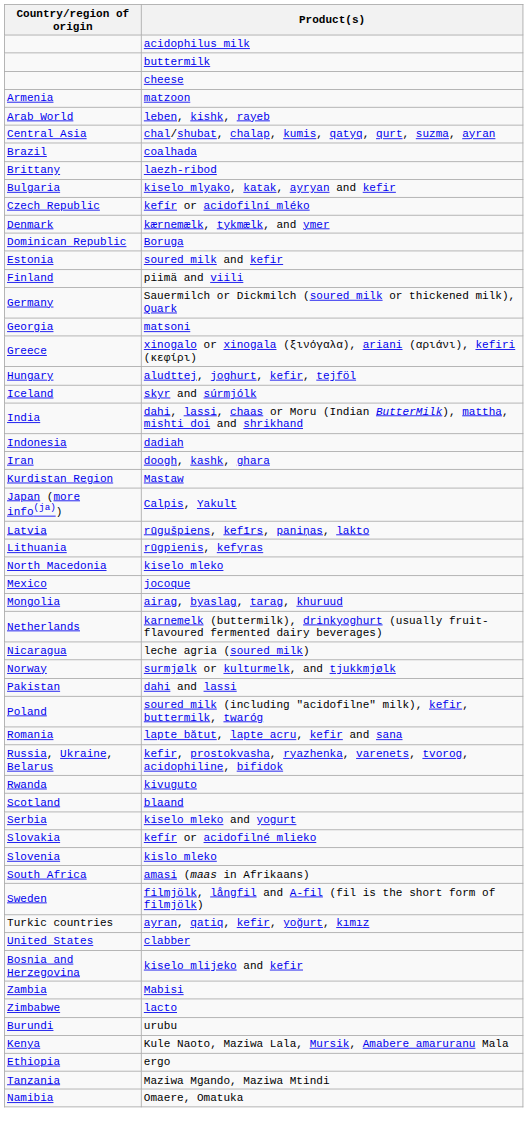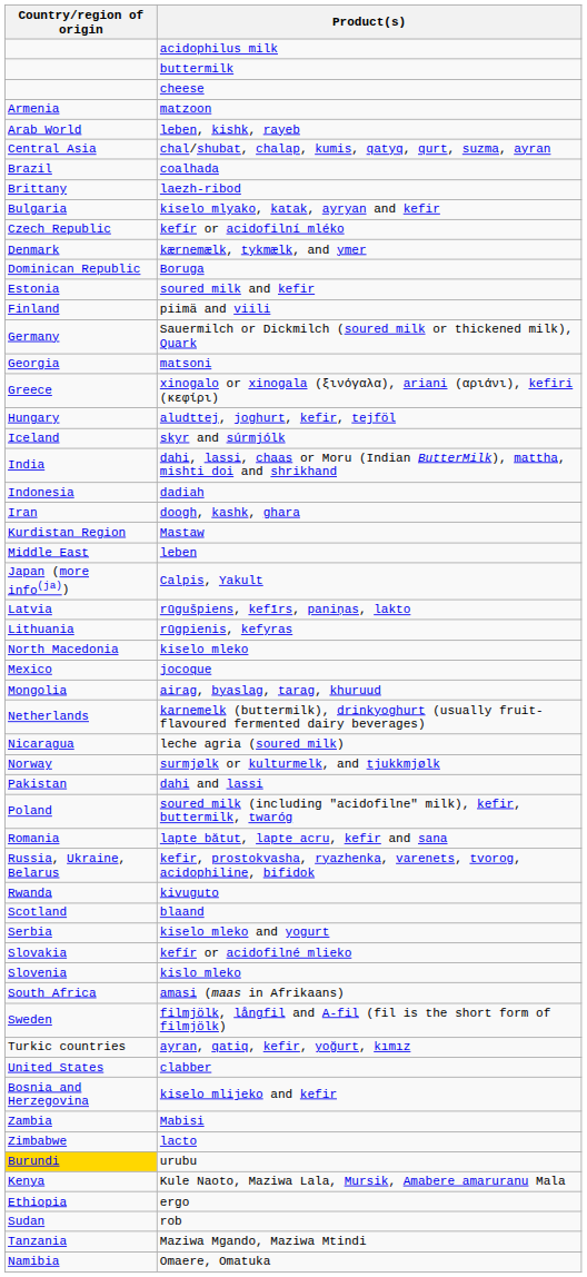 <table class="wikitable sortable">
 <tr>
 <th>Country/region of origin</th>
 <th>Product(s)</th>
 </tr>
 <tr>
 <td></td>
 <td><a href='#'>acidophilus milk</a></td>
 </tr>
 <tr>
 <td></td>
 <td><a href='#'>buttermilk</a></td>
 </tr>
 <tr>
 <td></td>
 <td><a href='#'>cheese</a></td>
 </tr>
 <tr>
 <td><a href='#'>Armenia</a></td>
 <td><a href='#'>matzoon</a></td>
 </tr>
 <tr>
 <td><a href='#'>Arab World</a></td>
 <td><a href='#'>leben</a>, <a href='#'>kishk</a>, <a href='#'>rayeb</a></td>
 </tr>
 <tr>
 <td><a href='#'>Central Asia</a></td>
 <td><a href='#'>chal</a>/<a href='#'>shubat</a>, <a href='#'>chalap</a>, <a href='#'>kumis</a>, <a href='#'>qatyq</a>, <a href='#'>qurt</a>, <a href='#'>suzma</a>, <a href='#'>ayran</a></td>
 </tr>
 <tr>
 <td><a href='#'>Brazil</a></td>
 <td><a href='#'>coalhada</a></td>
 </tr>
 <tr>
 <td><a href='#'>Brittany</a></td>
 <td><a href='#'>laezh-ribod</a></td>
 </tr>
 <tr>
 <td><a href='#'>Bulgaria</a></td>
 <td><a href='#'>kiselo mlyako</a>, <a href='#'>katak</a>, <a href='#'>ayryan</a> and <a href='#'>kefir</a></td>
 </tr>
 <tr>
 <td><a href='#'>Czech Republic</a></td>
 <td><a href='#'>kefír</a> or <a href='#'>acidofilní mléko</a></td>
 </tr>
 <tr>
 <td><a href='#'>Denmark</a></td>
 <td><a href='#'>kærnemælk</a>, <a href='#'>tykmælk</a>, and <a href='#'>ymer</a></td>
 </tr>
 <tr>
 <td><a href='#'>Dominican Republic</a></td>
 <td><a href='#'>Boruga</a></td>
 </tr>
 <tr>
 <td><a href='#'>Estonia</a></td>
 <td><a href='#'>soured milk</a> and <a href='#'>kefir</a></td>
 </tr>
 <tr>
 <td><a href='#'>Finland</a></td>
 <td>piimä and <a href='#'>viili</a></td>
 </tr>
 <tr>
 <td><a href='#'>Germany</a></td>
 <td>Sauermilch or Dickmilch (<a href='#'>soured milk</a> or thickened milk), <a href='#'>Quark</a></td>
 </tr>
 <tr>
 <td><a href='#'>Georgia</a></td>
 <td><a href='#'>matsoni</a></td>
 </tr>
 <tr>
 <td><a href='#'>Greece</a></td>
 <td><a href='#'>xinogalo</a> or <a href='#'>xinogala</a> (ξινόγαλα), <a href='#'>ariani</a> (αριάνι), <a href='#'>kefiri</a> (κεφίρι)</td>
 </tr>
 <tr>
 <td><a href='#'>Hungary</a></td>
 <td><a href='#'>aludttej</a>, <a href='#'>joghurt</a>, <a href='#'>kefir</a>, <a href='#'>tejföl</a></td>
 </tr>
 <tr>
 <td><a href='#'>Iceland</a></td>
 <td><a href='#'>skyr</a> and <a href='#'>súrmjólk</a></td>
 </tr>
 <tr>
 <td><a href='#'>India</a></td>
 <td><a href='#'>dahi</a>, <a href='#'>lassi</a>, <a href='#'>chaas</a> or Moru (Indian <em><a href='#'>ButterMilk</a></em>), <a href='#'>mattha</a>, <a href='#'>mishti doi</a> and <a href='#'>shrikhand</a></td>
 </tr>
 <tr>
 <td><a href='#'>Indonesia</a></td>
 <td><a href='#'>dadiah</a></td>
 </tr>
 <tr>
 <td><a href='#'>Iran</a></td>
 <td><a href='#'>doogh</a>, <a href='#'>kashk</a>, <a href='#'>ghara</a></td>
 </tr>
 <tr>
 <td><a href='#'>Kurdistan Region</a></td>
 <td><a href='#'>Mastaw</a></td>
+</tr>
+<tr>
+<td><a href='#'>Middle East</a></td>
+<td><a href='#'>leben</a></td>
 </tr>
 <tr>
 <td><a href='#'>Japan</a> (<a href='#'>more info<sup>(ja)</sup></a>)</td>
 <td><a href='#'>Calpis</a>, <a href='#'>Yakult</a></td>
 </tr>
 <tr>
 <td><a href='#'>Latvia</a></td>
 <td><a href='#'>rūgušpiens</a>, <a href='#'>kefīrs</a>, <a href='#'>paniņas</a>, <a href='#'>lakto</a></td>
 </tr>
 <tr>
 <td><a href='#'>Lithuania</a></td>
 <td><a href='#'>rūgpienis</a>, <a href='#'>kefyras</a></td>
 </tr>
 <tr>
 <td><a href='#'>North Macedonia</a></td>
 <td><a href='#'>kiselo mleko</a></td>
 </tr>
 <tr>
 <td><a href='#'>Mexico</a></td>
 <td><a href='#'>jocoque</a></td>
 </tr>
 <tr>
 <td><a href='#'>Mongolia</a></td>
 <td><a href='#'>airag</a>, <a href='#'>byaslag</a>, <a href='#'>tarag</a>, <a href='#'>khuruud</a></td>
 </tr>
 <tr>
 <td><a href='#'>Netherlands</a></td>
 <td><a href='#'>karnemelk</a> (buttermilk), <a href='#'>drinkyoghurt</a> (usually fruit-flavoured fermented dairy beverages)</td>
 </tr>
 <tr>
 <td><a href='#'>Nicaragua</a></td>
 <td>leche agria (<a href='#'>soured milk</a>)</td>
 </tr>
 <tr>
 <td><a href='#'>Norway</a></td>
 <td><a href='#'>surmjølk</a> or <a href='#'>kulturmelk</a>, and <a href='#'>tjukkmjølk</a></td>
 </tr>
 <tr>
 <td><a href='#'>Pakistan</a></td>
 <td><a href='#'>dahi</a> and <a href='#'>lassi</a></td>
 </tr>
 <tr>
 <td><a href='#'>Poland</a></td>
 <td><a href='#'>soured milk</a> (including "acidofilne" milk), <a href='#'>kefir</a>, <a href='#'>buttermilk</a>, <a href='#'>twaróg</a></td>
 </tr>
 <tr>
 <td><a href='#'>Romania</a></td>
 <td><a href='#'>lapte bătut</a>, <a href='#'>lapte acru</a>, <a href='#'>kefir</a> and <a href='#'>sana</a></td>
 </tr>
 <tr>
 <td><a href='#'>Russia</a>, <a href='#'>Ukraine</a>, <a href='#'>Belarus</a></td>
 <td><a href='#'>kefir</a>, <a href='#'>prostokvasha</a>, <a href='#'>ryazhenka</a>, <a href='#'>varenets</a>, <a href='#'>tvorog</a>, <a href='#'>acidophiline</a>,   <a href='#'>bifidok</a></td>
 </tr>
 <tr>
 <td><a href='#'>Rwanda</a></td>
 <td><a href='#'>kivuguto</a></td>
 </tr>
 <tr>
 <td><a href='#'>Scotland</a></td>
 <td><a href='#'>blaand</a></td>
 </tr>
 <tr>
 <td><a href='#'>Serbia</a></td>
 <td><a href='#'>kiselo mleko</a> and <a href='#'>yogurt</a></td>
 </tr>
 <tr>
 <td><a href='#'>Slovakia</a></td>
 <td><a href='#'>kefír</a> or <a href='#'>acidofilné mlieko</a></td>
 </tr>
 <tr>
 <td><a href='#'>Slovenia</a></td>
 <td><a href='#'>kislo mleko</a></td>
 </tr>
 <tr>
 <td><a href='#'>South Africa</a></td>
 <td><a href='#'>amasi</a> (<em>maas</em> in Afrikaans)</td>
 </tr>
 <tr>
 <td><a href='#'>Sweden</a></td>
 <td><a href='#'>filmjölk</a>, <a href='#'>långfil</a> and <a href='#'>A-fil</a> (fil is the short form of <a href='#'>filmjölk</a>)</td>
 </tr>
 <tr>
 <td>Turkic countries</td>
 <td><a href='#'>ayran</a>, <a href='#'>qatiq</a>, <a href='#'>kefir</a>, <a href='#'>yoğurt</a>, <a href='#'>kımız</a></td>
 </tr>
 <tr>
 <td><a href='#'>United States</a></td>
 <td><a href='#'>clabber</a></td>
 </tr>
 <tr>
 <td><a href='#'>Bosnia and Herzegovina</a></td>
 <td><a href='#'>kiselo mlijeko</a> and <a href='#'>kefir</a></td>
 </tr>
 <tr>
 <td><a href='#'>Zambia</a></td>
 <td><a href='#'>Mabisi</a></td>
 </tr>
 <tr>
 <td><a href='#'>Zimbabwe</a></td>
 <td><a href='#'>lacto</a></td>
 </tr>
 <tr>
-<td><a href='#'>Burundi</a></td>
+<td style="background: gold;"><a href='#'>Burundi</a></td>
 <td>urubu</td>
 </tr>
 <tr>
 <td><a href='#'>Kenya</a></td>
 <td>Kule Naoto, Maziwa Lala, <a href='#'>Mursik</a>, <a href='#'>Amabere amaruranu</a> Mala</td>
 </tr>
 <tr>
 <td><a href='#'>Ethiopia</a></td>
 <td>ergo</td>
 </tr>
 <tr>
+<td><a href='#'>Sudan</a></td>
+<td>rob</td>
+</tr>
+<tr>
 <td><a href='#'>Tanzania</a></td>
 <td>Maziwa Mgando, Maziwa Mtindi</td>
 </tr>
 <tr>
 <td><a href='#'>Namibia</a></td>
 <td>Omaere, Omatuka</td>
 </tr>
 </table>
